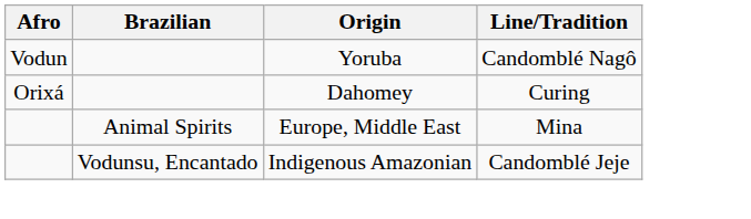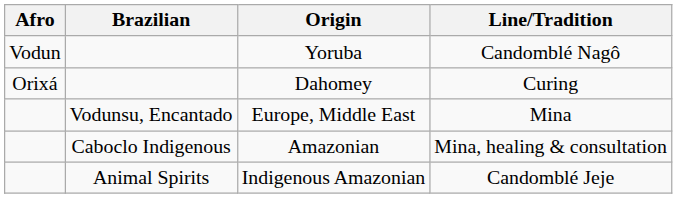 <table class="wikitable" style="text-align:center">
 <tr>
 <th>Afro</th>
 <th>Brazilian</th>
 <th>Origin</th>
 <th>Line/Tradition</th>
 </tr>
 <tr>
 <td>Vodun</td>
 <td></td>
 <td>Yoruba</td>
 <td>Candomblé Nagô</td>
 </tr>
 <tr>
 <td>Orixá</td>
 <td></td>
 <td>Dahomey</td>
 <td>Curing</td>
 </tr>
 <tr>
 <td></td>
-<td>Animal Spirits</td>
+<td>Vodunsu, Encantado</td>
 <td>Europe, Middle East</td>
 <td>Mina</td>
 </tr>
 <tr>
 <td></td>
-<td>Vodunsu, Encantado</td>
+<td>Caboclo Indigenous</td>
+<td>Amazonian</td>
+<td>Mina, healing & consultation</td>
+</tr>
+<tr>
+<td></td>
+<td>Animal Spirits</td>
 <td>Indigenous Amazonian</td>
 <td>Candomblé   Jeje</td>
 </tr>
 </table>
